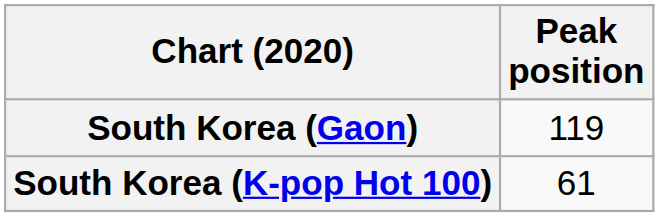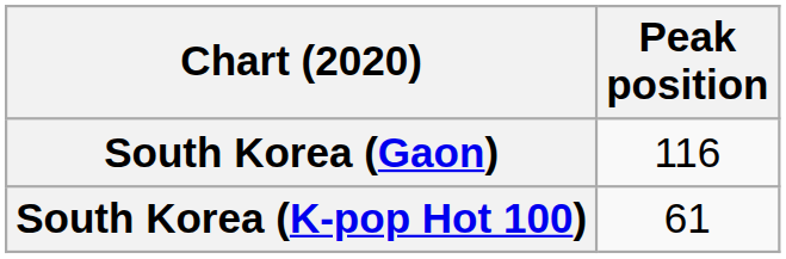 <table class="wikitable plainrowheaders" style="text-align:center">
 <tr>
 <th scope="col">Chart (2020)</th>
 <th scope="col">Peak<br>position</th>
 </tr>
 <tr>
 <th scope="row">South Korea (<a href='#'>Gaon</a>)</th>
-<td>119</td>
+<td>116</td>
 </tr>
 <tr>
 <th scope="row">South Korea (<a href='#'>K-pop Hot 100</a>)</th>
 <td>61</td>
 </tr>
 </table>
